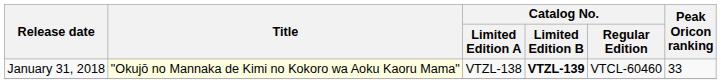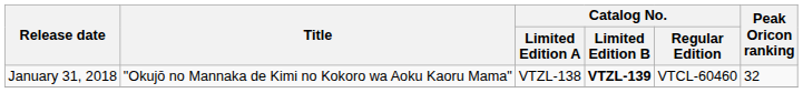 <table class="wikitable">
 <tr>
 <th rowspan="2">Release date</th>
 <th rowspan="2">Title</th>
 <th colspan="3">Catalog No.</th>
 <th rowspan="2">Peak<br>Oricon<br>ranking</th>
 </tr>
 <tr>
 <th>Limited<br>Edition A</th>
 <th>Limited<br>Edition B</th>
 <th>Regular<br>Edition</th>
 </tr>
 <tr>
 <td>January 31, 2018</td>
-<td style="background: lightyellow;">"Okujō no Mannaka de Kimi no Kokoro wa Aoku Kaoru Mama"</td>
+<td>"Okujō no Mannaka de Kimi no Kokoro wa Aoku Kaoru Mama"</td>
 <td>VTZL-138</td>
 <td><strong>VTZL-139</strong></td>
 <td>VTCL-60460</td>
-<td>33</td>
+<td>32</td>
 </tr>
 <tr>
 </tr>
 </table>
